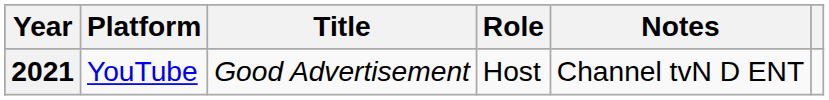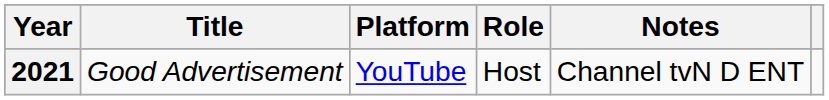 <table class="wikitable sortable plainrowheaders">
 <tr>
 <th scope="col">Year</th>
+<th scope="col">Title</th>
 <th scope="col">Platform</th>
-<th scope="col">Title</th>
 <th scope="col">Role</th>
 <th scope="col">Notes</th>
 <th scope="col" class="unsortable"></th>
 </tr>
 <tr>
 <th scope="row">2021</th>
+<td><em>Good Advertisement</em></td>
 <td><a href='#'>YouTube</a></td>
-<td><em>Good Advertisement</em></td>
 <td>Host</td>
 <td>Channel tvN D ENT</td>
 <td></td>
 </tr>
 </table>
